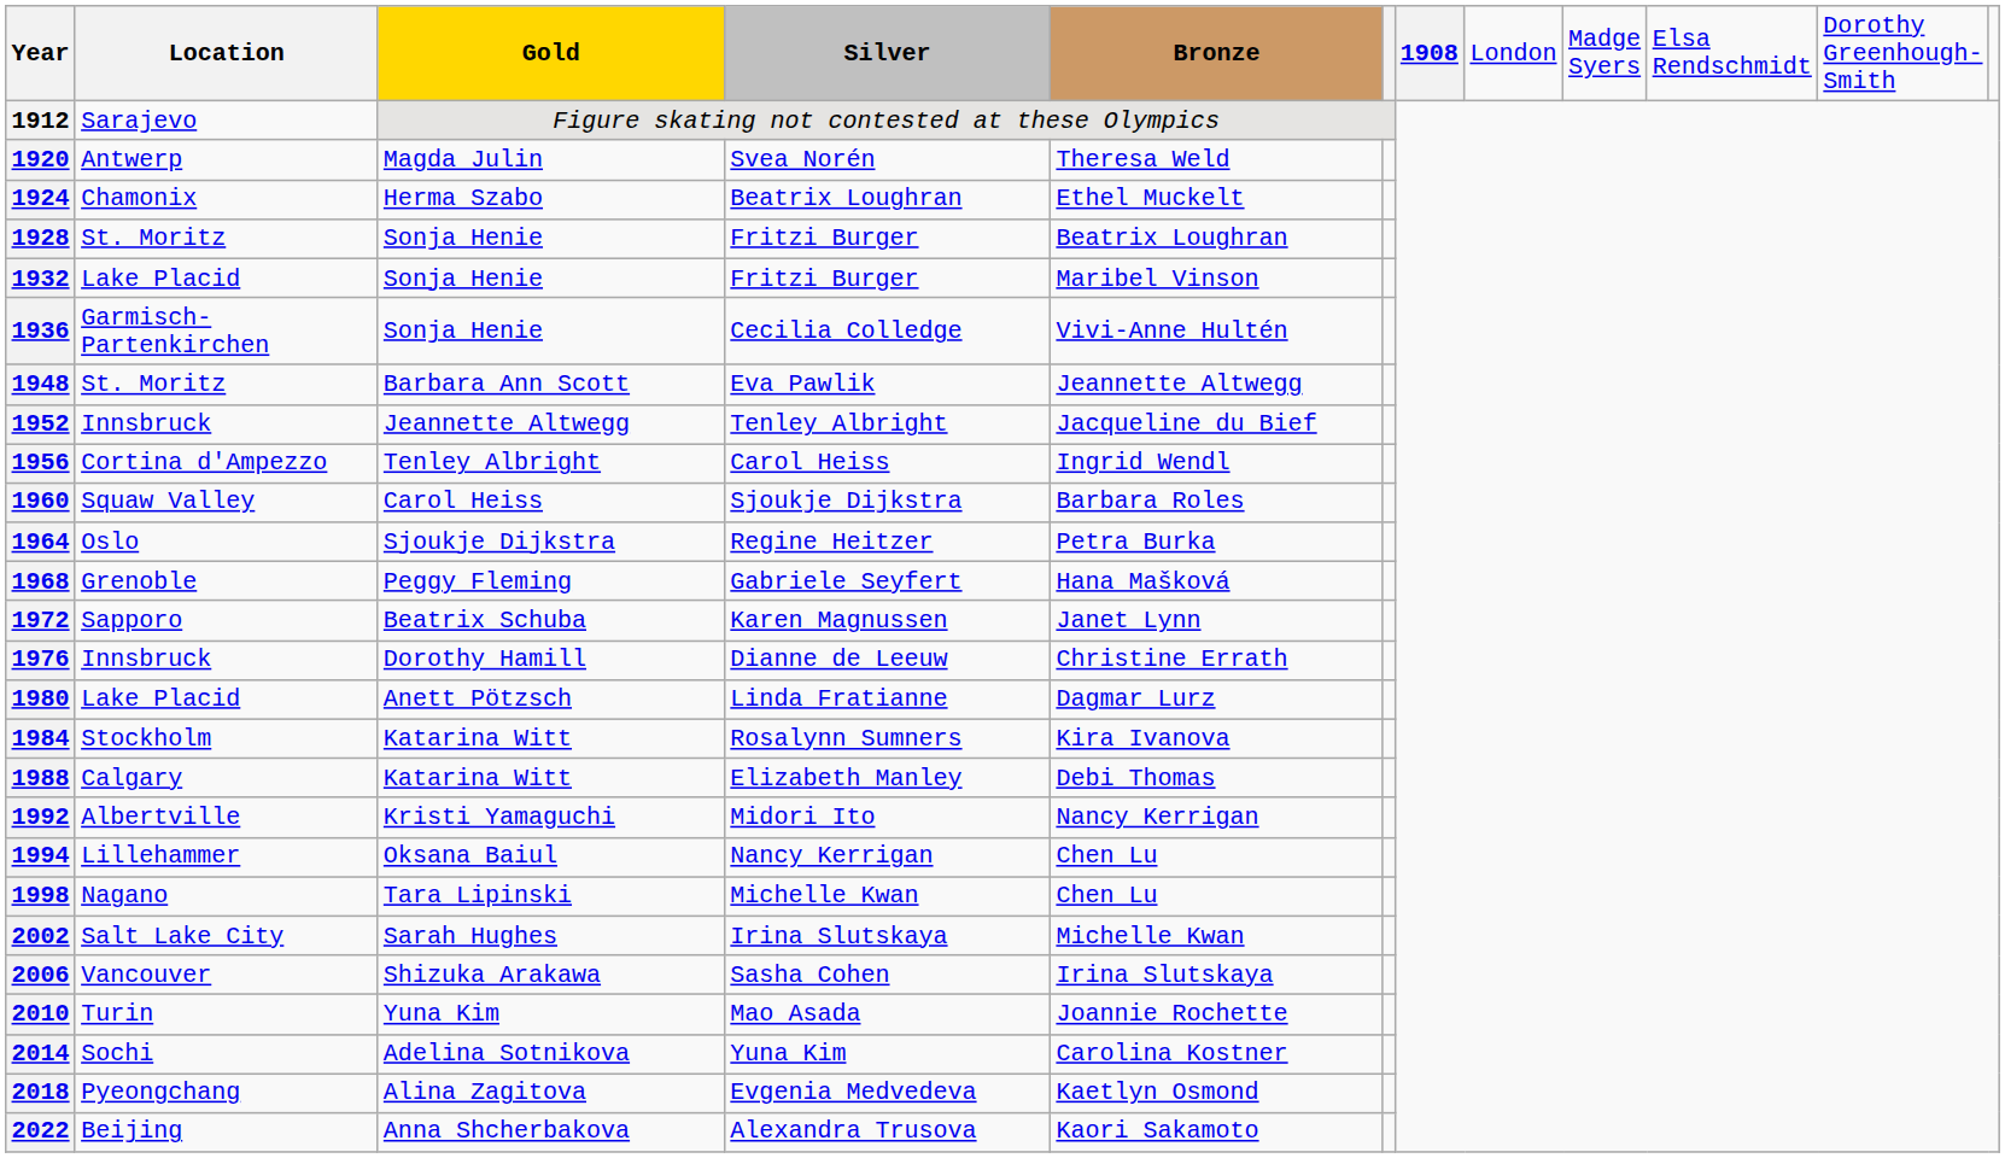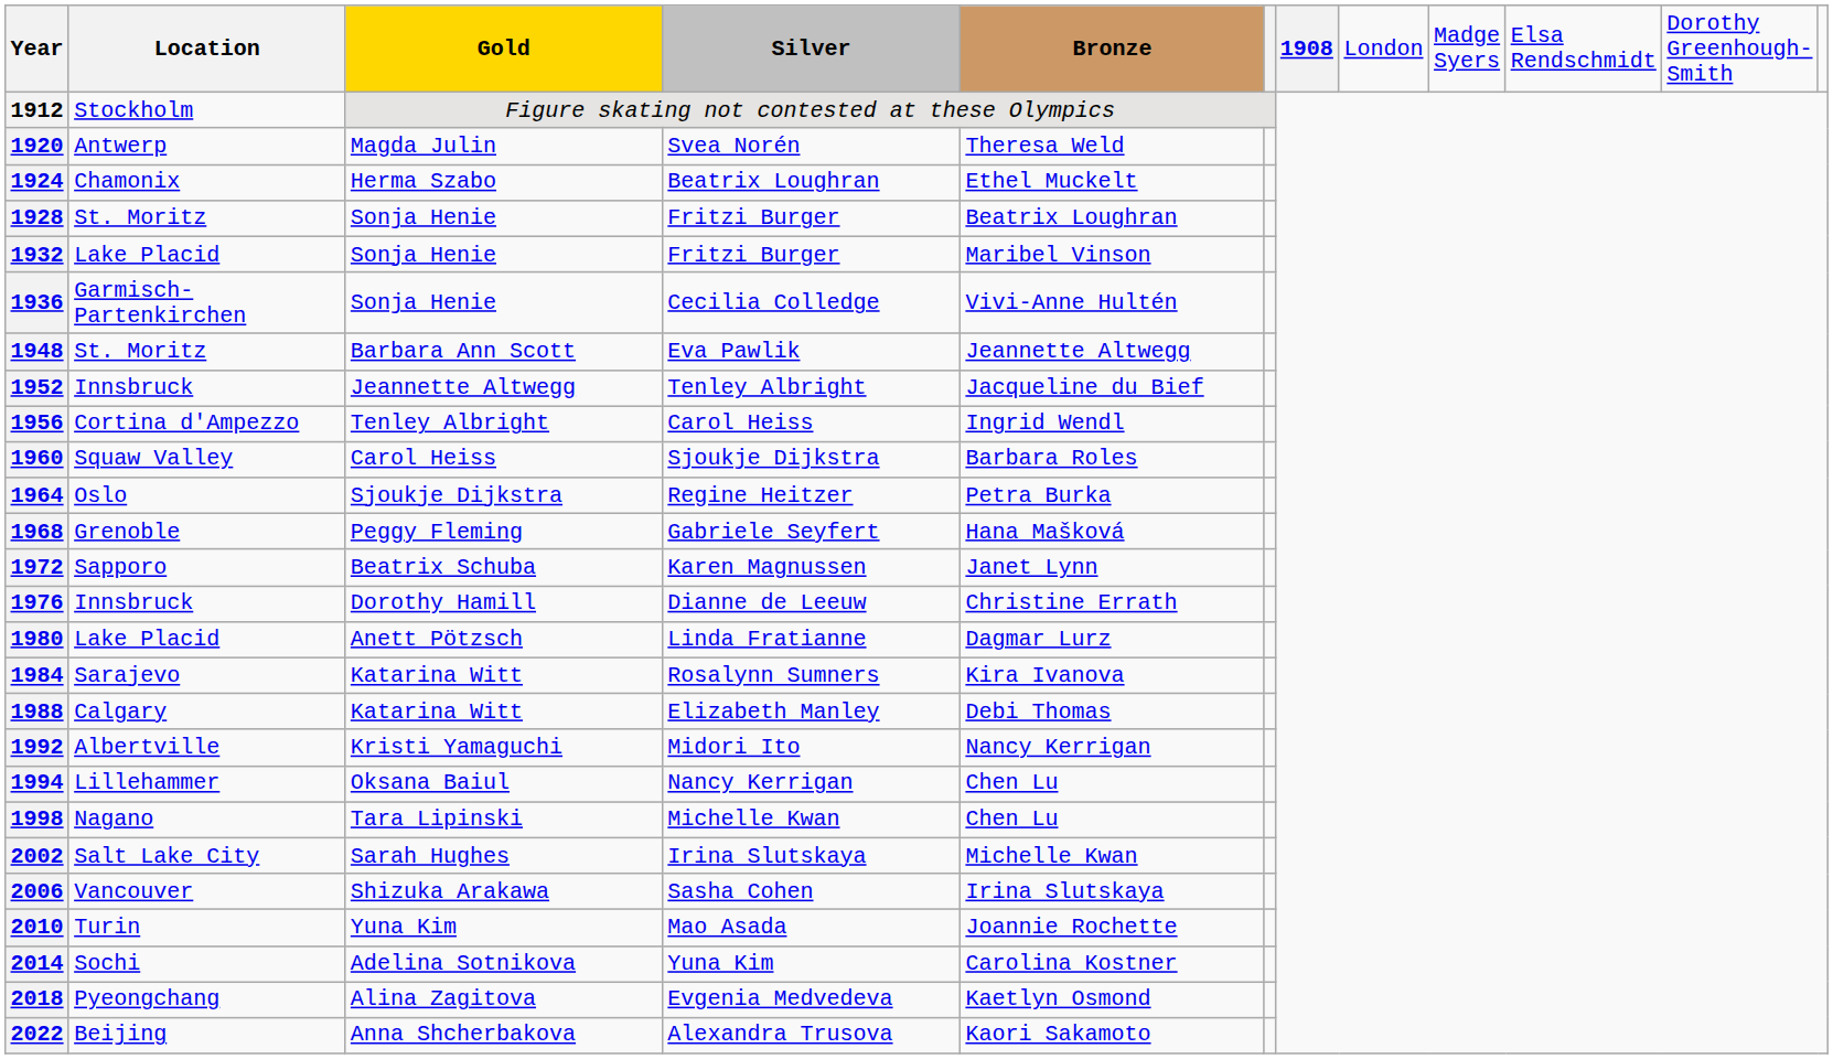 <table class="wikitable unsortable" style="text-align:left" width="85%">
 <tr>
 <th scope="col" style="text-align:center">Year</th>
 <th scope="col" style="text-align:center; width:20%">Location</th>
 <td scope="col" style="text-align:center; width:25%; background:gold"><strong>Gold</strong></td>
 <td scope="col" style="text-align:center; width:25%; background:silver"><strong>Silver</strong></td>
 <td scope="col" style="text-align:center; width:25%; background:#c96"><strong>Bronze</strong></td>
 <th scope="col" style="text-align:center"></th>
 <th scope="row"><a href='#'>1908</a></th>
 <td> <a href='#'>London</a></td>
 <td> <a href='#'>Madge Syers</a></td>
 <td> <a href='#'>Elsa Rendschmidt</a></td>
 <td> <a href='#'>Dorothy Greenhough-Smith</a></td>
 <td></td>
 </tr>
 <tr>
 <th scope="row">1912</th>
-<td> <a href='#'>Sarajevo</a></td>
+<td> <a href='#'>Stockholm</a></td>
 <td colspan="4" align="center" bgcolor="e5e4e2"><em>Figure skating not contested at these Olympics</em></td>
 </tr>
 <tr>
 <th scope="row"><a href='#'>1920</a></th>
 <td> <a href='#'>Antwerp</a></td>
 <td> <a href='#'>Magda Julin</a></td>
 <td> <a href='#'>Svea Norén</a></td>
 <td> <a href='#'>Theresa Weld</a></td>
 <td></td>
 </tr>
 <tr>
 <th scope="row"><a href='#'>1924</a></th>
 <td> <a href='#'>Chamonix</a></td>
 <td> <a href='#'>Herma Szabo</a></td>
 <td> <a href='#'>Beatrix Loughran</a></td>
 <td> <a href='#'>Ethel Muckelt</a></td>
 <td></td>
 </tr>
 <tr>
 <th scope="row"><a href='#'>1928</a></th>
 <td> <a href='#'>St. Moritz</a></td>
 <td> <a href='#'>Sonja Henie</a></td>
 <td> <a href='#'>Fritzi Burger</a></td>
 <td> <a href='#'>Beatrix Loughran</a></td>
 <td></td>
 </tr>
 <tr>
 <th scope="row"><a href='#'>1932</a></th>
 <td> <a href='#'>Lake Placid</a></td>
 <td> <a href='#'>Sonja Henie</a></td>
 <td> <a href='#'>Fritzi Burger</a></td>
 <td> <a href='#'>Maribel Vinson</a></td>
 <td></td>
 </tr>
 <tr>
 <th scope="row"><a href='#'>1936</a></th>
 <td> <a href='#'>Garmisch-Partenkirchen</a></td>
 <td> <a href='#'>Sonja Henie</a></td>
 <td> <a href='#'>Cecilia Colledge</a></td>
 <td> <a href='#'>Vivi-Anne Hultén</a></td>
 <td></td>
 </tr>
 <tr>
 <th scope="row"><a href='#'>1948</a></th>
 <td> <a href='#'>St. Moritz</a></td>
 <td> <a href='#'>Barbara Ann Scott</a></td>
 <td> <a href='#'>Eva Pawlik</a></td>
 <td> <a href='#'>Jeannette Altwegg</a></td>
 <td></td>
 </tr>
 <tr>
 <th scope="row"><a href='#'>1952</a></th>
 <td> <a href='#'>Innsbruck</a></td>
 <td> <a href='#'>Jeannette Altwegg</a></td>
 <td> <a href='#'>Tenley Albright</a></td>
 <td> <a href='#'>Jacqueline du Bief</a></td>
 <td></td>
 </tr>
 <tr>
 <th scope="row"><a href='#'>1956</a></th>
 <td> <a href='#'>Cortina d'Ampezzo</a></td>
 <td> <a href='#'>Tenley Albright</a></td>
 <td> <a href='#'>Carol Heiss</a></td>
 <td> <a href='#'>Ingrid Wendl</a></td>
 <td></td>
 </tr>
 <tr>
 <th scope="row"><a href='#'>1960</a></th>
 <td> <a href='#'>Squaw Valley</a></td>
 <td> <a href='#'>Carol Heiss</a></td>
 <td> <a href='#'>Sjoukje Dijkstra</a></td>
 <td> <a href='#'>Barbara Roles</a></td>
 <td></td>
 </tr>
 <tr>
 <th scope="row"><a href='#'>1964</a></th>
 <td> <a href='#'>Oslo</a></td>
 <td> <a href='#'>Sjoukje Dijkstra</a></td>
 <td> <a href='#'>Regine Heitzer</a></td>
 <td> <a href='#'>Petra Burka</a></td>
 <td></td>
 </tr>
 <tr>
 <th scope="row"><a href='#'>1968</a></th>
 <td> <a href='#'>Grenoble</a></td>
 <td> <a href='#'>Peggy Fleming</a></td>
 <td> <a href='#'>Gabriele Seyfert</a></td>
 <td> <a href='#'>Hana Mašková</a></td>
 <td></td>
 </tr>
 <tr>
 <th scope="row"><a href='#'>1972</a></th>
 <td> <a href='#'>Sapporo</a></td>
 <td> <a href='#'>Beatrix Schuba</a></td>
 <td> <a href='#'>Karen Magnussen</a></td>
 <td> <a href='#'>Janet Lynn</a></td>
 <td></td>
 </tr>
 <tr>
 <th scope="row"><a href='#'>1976</a></th>
 <td> <a href='#'>Innsbruck</a></td>
 <td> <a href='#'>Dorothy Hamill</a></td>
 <td> <a href='#'>Dianne de Leeuw</a></td>
 <td> <a href='#'>Christine Errath</a></td>
 <td></td>
 </tr>
 <tr>
 <th scope="row"><a href='#'>1980</a></th>
 <td> <a href='#'>Lake Placid</a></td>
 <td> <a href='#'>Anett Pötzsch</a></td>
 <td> <a href='#'>Linda Fratianne</a></td>
 <td> <a href='#'>Dagmar Lurz</a></td>
 <td></td>
 </tr>
 <tr>
 <th scope="row"><a href='#'>1984</a></th>
-<td> <a href='#'>Stockholm</a></td>
+<td> <a href='#'>Sarajevo</a></td>
 <td> <a href='#'>Katarina Witt</a></td>
 <td> <a href='#'>Rosalynn Sumners</a></td>
 <td> <a href='#'>Kira Ivanova</a></td>
 <td></td>
 </tr>
 <tr>
 <th scope="row"><a href='#'>1988</a></th>
 <td> <a href='#'>Calgary</a></td>
 <td> <a href='#'>Katarina Witt</a></td>
 <td> <a href='#'>Elizabeth Manley</a></td>
 <td> <a href='#'>Debi Thomas</a></td>
 <td></td>
 </tr>
 <tr>
 <th scope="row"><a href='#'>1992</a></th>
 <td> <a href='#'>Albertville</a></td>
 <td> <a href='#'>Kristi Yamaguchi</a></td>
 <td> <a href='#'>Midori Ito</a></td>
 <td> <a href='#'>Nancy Kerrigan</a></td>
 <td></td>
 </tr>
 <tr>
 <th scope="row"><a href='#'>1994</a></th>
 <td> <a href='#'>Lillehammer</a></td>
 <td> <a href='#'>Oksana Baiul</a></td>
 <td> <a href='#'>Nancy Kerrigan</a></td>
 <td> <a href='#'>Chen Lu</a></td>
 <td></td>
 </tr>
 <tr>
 <th scope="row"><a href='#'>1998</a></th>
 <td> <a href='#'>Nagano</a></td>
 <td> <a href='#'>Tara Lipinski</a></td>
 <td> <a href='#'>Michelle Kwan</a></td>
 <td> <a href='#'>Chen Lu</a></td>
 <td></td>
 </tr>
 <tr>
 <th scope="row"><a href='#'>2002</a></th>
 <td> <a href='#'>Salt Lake City</a></td>
 <td> <a href='#'>Sarah Hughes</a></td>
 <td> <a href='#'>Irina Slutskaya</a></td>
 <td> <a href='#'>Michelle Kwan</a></td>
 <td></td>
 </tr>
 <tr>
 <th scope="row"><a href='#'>2006</a></th>
 <td> <a href='#'>Vancouver</a></td>
 <td> <a href='#'>Shizuka Arakawa</a></td>
 <td> <a href='#'>Sasha Cohen</a></td>
 <td> <a href='#'>Irina Slutskaya</a></td>
 <td></td>
 </tr>
 <tr>
 <th scope="row"><a href='#'>2010</a></th>
 <td> <a href='#'>Turin</a></td>
 <td> <a href='#'>Yuna Kim</a></td>
 <td> <a href='#'>Mao Asada</a></td>
 <td> <a href='#'>Joannie Rochette</a></td>
 <td></td>
 </tr>
 <tr>
 <th scope="row"><a href='#'>2014</a></th>
 <td> <a href='#'>Sochi</a></td>
 <td> <a href='#'>Adelina Sotnikova</a></td>
 <td> <a href='#'>Yuna Kim</a></td>
 <td> <a href='#'>Carolina Kostner</a></td>
 <td></td>
 </tr>
 <tr>
 <th scope="row"><a href='#'>2018</a></th>
 <td> <a href='#'>Pyeongchang</a></td>
 <td> <a href='#'>Alina Zagitova</a></td>
 <td> <a href='#'>Evgenia Medvedeva</a></td>
 <td> <a href='#'>Kaetlyn Osmond</a></td>
 <td></td>
 </tr>
 <tr>
 <th scope="row"><a href='#'>2022</a></th>
 <td> <a href='#'>Beijing</a></td>
 <td> <a href='#'>Anna Shcherbakova</a></td>
 <td> <a href='#'>Alexandra Trusova</a></td>
 <td> <a href='#'>Kaori Sakamoto</a></td>
 <td></td>
 </tr>
 </table>
